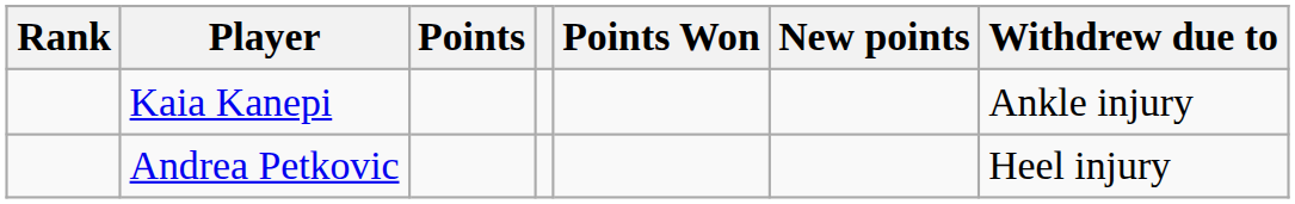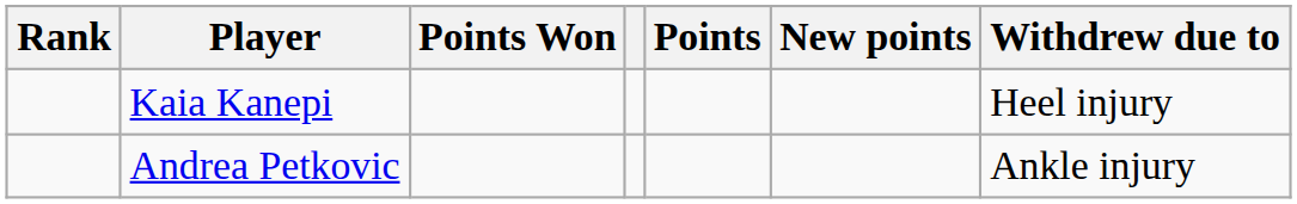 <table class="wikitable sortable" style="margin:1em auto;">
 <tr>
 <th>Rank</th>
 <th>Player</th>
+<th>Points Won</th>
+<th></th>
 <th>Points</th>
-<th></th>
-<th>Points Won</th>
 <th>New points</th>
 <th>Withdrew due to</th>
 </tr>
 <tr>
 <td></td>
 <td> <a href='#'>Kaia Kanepi</a></td>
 <td></td>
 <td></td>
 <td></td>
 <td></td>
-<td>Ankle injury</td>
+<td>Heel injury</td>
 </tr>
 <tr>
 <td></td>
 <td> <a href='#'>Andrea Petkovic</a></td>
 <td></td>
 <td></td>
 <td></td>
 <td></td>
-<td>Heel injury</td>
+<td>Ankle injury</td>
 </tr>
 </table>
